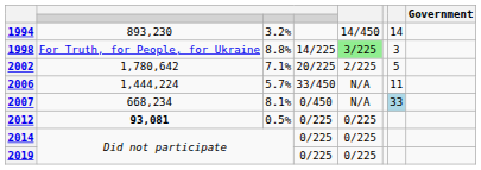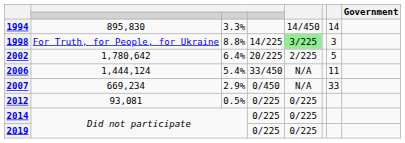 <table class="wikitable" style="text-align:center">
 <tr>
 <th rowspan=2></th>
 <th colspan=3></th>
 <th rowspan=2></th>
 <th rowspan=2></th>
 <th rowspan=2></th>
 <th rowspan=2><strong>Government</strong></th>
 </tr>
 <tr bgcolor="#D3D3D3">
 <td></td>
 <td></td>
 <td></td>
 </tr>
 <tr>
 <th><a href='#'>1994</a></th>
-<td>893,230</td>
-<td>3.2%</td>
+<td>895,830</td>
+<td>3.3%</td>
 <td></td>
 <td>14/450</td>
 <td></td>
 <td> 14</td>
 <td></td>
 </tr>
 <tr>
 <th><a href='#'>1998</a></th>
 <td><a href='#'>For Truth, for People, for Ukraine</a></td>
 <td>8.8%</td>
 <td>14/225</td>
 <td style="background: lightgreen;">3/225</td>
 <td></td>
 <td> 3</td>
 <td></td>
 </tr>
 <tr>
 <th><a href='#'>2002</a></th>
 <td>1,780,642</td>
-<td>7.1%</td>
+<td>6.4%</td>
 <td>20/225</td>
 <td>2/225</td>
 <td></td>
 <td> 5</td>
 <td></td>
 </tr>
 <tr>
 <th><a href='#'>2006</a></th>
-<td>1,444,224</td>
-<td>5.7%</td>
+<td>1,444,124</td>
+<td>5.4%</td>
 <td>33/450</td>
 <td>N/A</td>
 <td></td>
 <td> 11</td>
 <td></td>
 </tr>
 <tr>
 <th><a href='#'>2007</a></th>
-<td>668,234</td>
-<td>8.1%</td>
+<td>669,234</td>
+<td>2.9%</td>
 <td>0/450</td>
 <td>N/A</td>
 <td></td>
-<td style="background: lightblue;"> 33</td>
+<td> 33</td>
 <td></td>
 </tr>
 <tr>
 <th><a href='#'>2012</a></th>
-<td><strong>93,081</strong></td>
+<td>93,081</td>
 <td>0.5%</td>
 <td>0/225</td>
 <td>0/225</td>
 <td></td>
 <td></td>
 <td></td>
 </tr>
 <tr>
 <th><a href='#'>2014</a></th>
 <td rowspan=2 colspan=2><em>Did not participate</em></td>
 <td>0/225</td>
 <td>0/225</td>
 <td></td>
 <td></td>
 <td></td>
 </tr>
 <tr>
 <th><a href='#'>2019</a></th>
 <td>0/225</td>
 <td>0/225</td>
 <td></td>
 <td></td>
 <td></td>
 </tr>
 </table>
